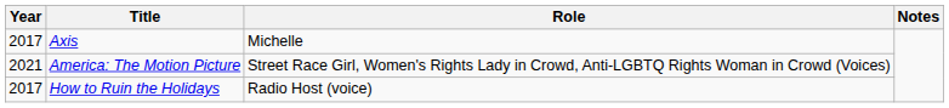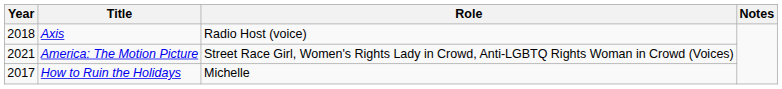 <table class="wikitable sortable">
 <tr>
 <th>Year</th>
 <th>Title</th>
 <th>Role</th>
 <th class="unsortable">Notes</th>
 </tr>
 <tr>
-<td>2017</td>
+<td>2018</td>
 <td><em><a href='#'>Axis</a></em></td>
-<td>Michelle</td>
+<td>Radio Host (voice)</td>
 </tr>
 <tr>
 <td>2021</td>
 <td><em><a href='#'>America: The Motion Picture</a></em></td>
 <td>Street Race Girl, Women's Rights Lady in Crowd, Anti-LGBTQ Rights Woman in Crowd (Voices)</td>
 </tr>
 <tr>
 <td>2017</td>
 <td><em><a href='#'>How to Ruin the Holidays</a></em></td>
-<td>Radio Host (voice)</td>
+<td>Michelle</td>
 </tr>
 </table>
